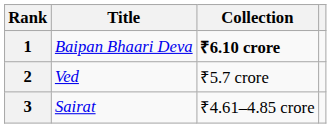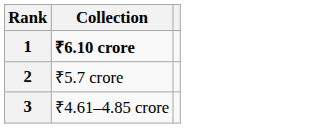 <table class="wikitable sortable plainrowheaders">
 <tr>
 <th scope="col">Rank</th>
-<th scope="col">Title</th>
 <th scope="col">Collection</th>
 <th scope="col" class="unsortable"></th>
 </tr>
 <tr>
 <th scope="row">1</th>
-<td><em><a href='#'>Baipan Bhaari Deva</a></em></td>
 <td><strong>₹6.10 crore</strong></td>
 <td align="center"></td>
 </tr>
 <tr>
 <th scope="row">2</th>
-<td><a href='#'><em>Ved</em></a></td>
 <td>₹5.7 crore</td>
 <td align="center"></td>
 </tr>
 <tr>
 <th scope="row">3</th>
-<td><em><a href='#'>Sairat</a></em></td>
 <td>₹4.61–4.85 crore</td>
 <td align="center"></td>
 </tr>
 </table>
